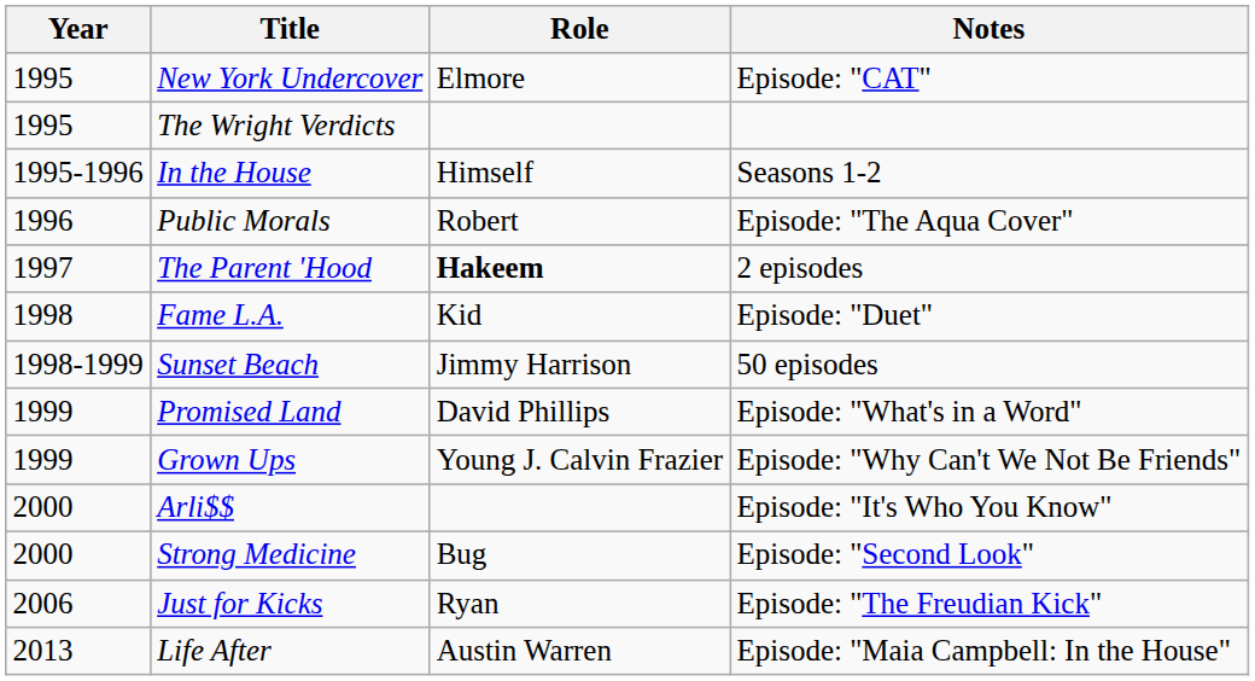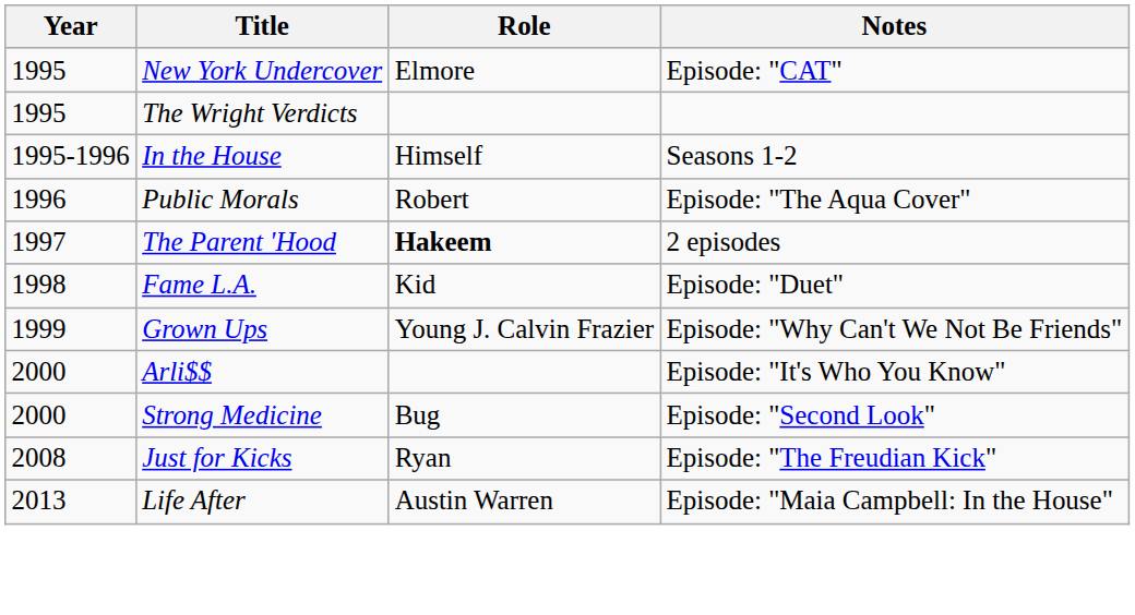 <table class="wikitable sortable">
 <tr>
 <th>Year</th>
 <th>Title</th>
 <th>Role</th>
 <th class="unsortable">Notes</th>
 </tr>
 <tr>
 <td>1995</td>
 <td><em><a href='#'>New York Undercover</a></em></td>
 <td>Elmore</td>
 <td>Episode: "<a href='#'>CAT</a>"</td>
 </tr>
 <tr>
 <td>1995</td>
 <td><em>The Wright Verdicts</em></td>
 <td></td>
 <td></td>
 </tr>
 <tr>
 <td>1995-1996</td>
 <td><em><a href='#'>In the House</a></em></td>
 <td>Himself</td>
 <td>Seasons 1-2</td>
 </tr>
 <tr>
 <td>1996</td>
 <td><em>Public Morals</em></td>
 <td>Robert</td>
 <td>Episode: "The Aqua Cover"</td>
 </tr>
 <tr>
 <td>1997</td>
 <td><em><a href='#'>The Parent 'Hood</a></em></td>
 <td><strong>Hakeem</strong></td>
 <td>2 episodes</td>
 </tr>
 <tr>
 <td>1998</td>
 <td><em><a href='#'>Fame L.A.</a></em></td>
 <td>Kid</td>
 <td>Episode: "Duet"</td>
 </tr>
 <tr>
-<td>1998-1999</td>
-<td><em><a href='#'>Sunset Beach</a></em></td>
-<td>Jimmy Harrison</td>
-<td>50 episodes</td>
-</tr>
-<tr>
-<td>1999</td>
-<td><em><a href='#'>Promised Land</a></em></td>
-<td>David Phillips</td>
-<td>Episode: "What's in a Word"</td>
-</tr>
-<tr>
 <td>1999</td>
 <td><em><a href='#'>Grown Ups</a></em></td>
 <td>Young J. Calvin Frazier</td>
 <td>Episode: "Why Can't We Not Be Friends"</td>
 </tr>
 <tr>
 <td>2000</td>
 <td><em><a href='#'>Arli$$</a></em></td>
 <td></td>
 <td>Episode: "It's Who You Know"</td>
 </tr>
 <tr>
 <td>2000</td>
 <td><em><a href='#'>Strong Medicine</a></em></td>
 <td>Bug</td>
 <td>Episode: "<a href='#'>Second Look</a>"</td>
 </tr>
 <tr>
-<td>2006</td>
+<td>2008</td>
 <td><em><a href='#'>Just for Kicks</a></em></td>
 <td>Ryan</td>
 <td>Episode: "<a href='#'>The Freudian Kick</a>"</td>
 </tr>
 <tr>
 <td>2013</td>
 <td><em>Life After</em></td>
 <td>Austin Warren</td>
 <td>Episode: "Maia Campbell: In the House"</td>
 </tr>
 </table>
